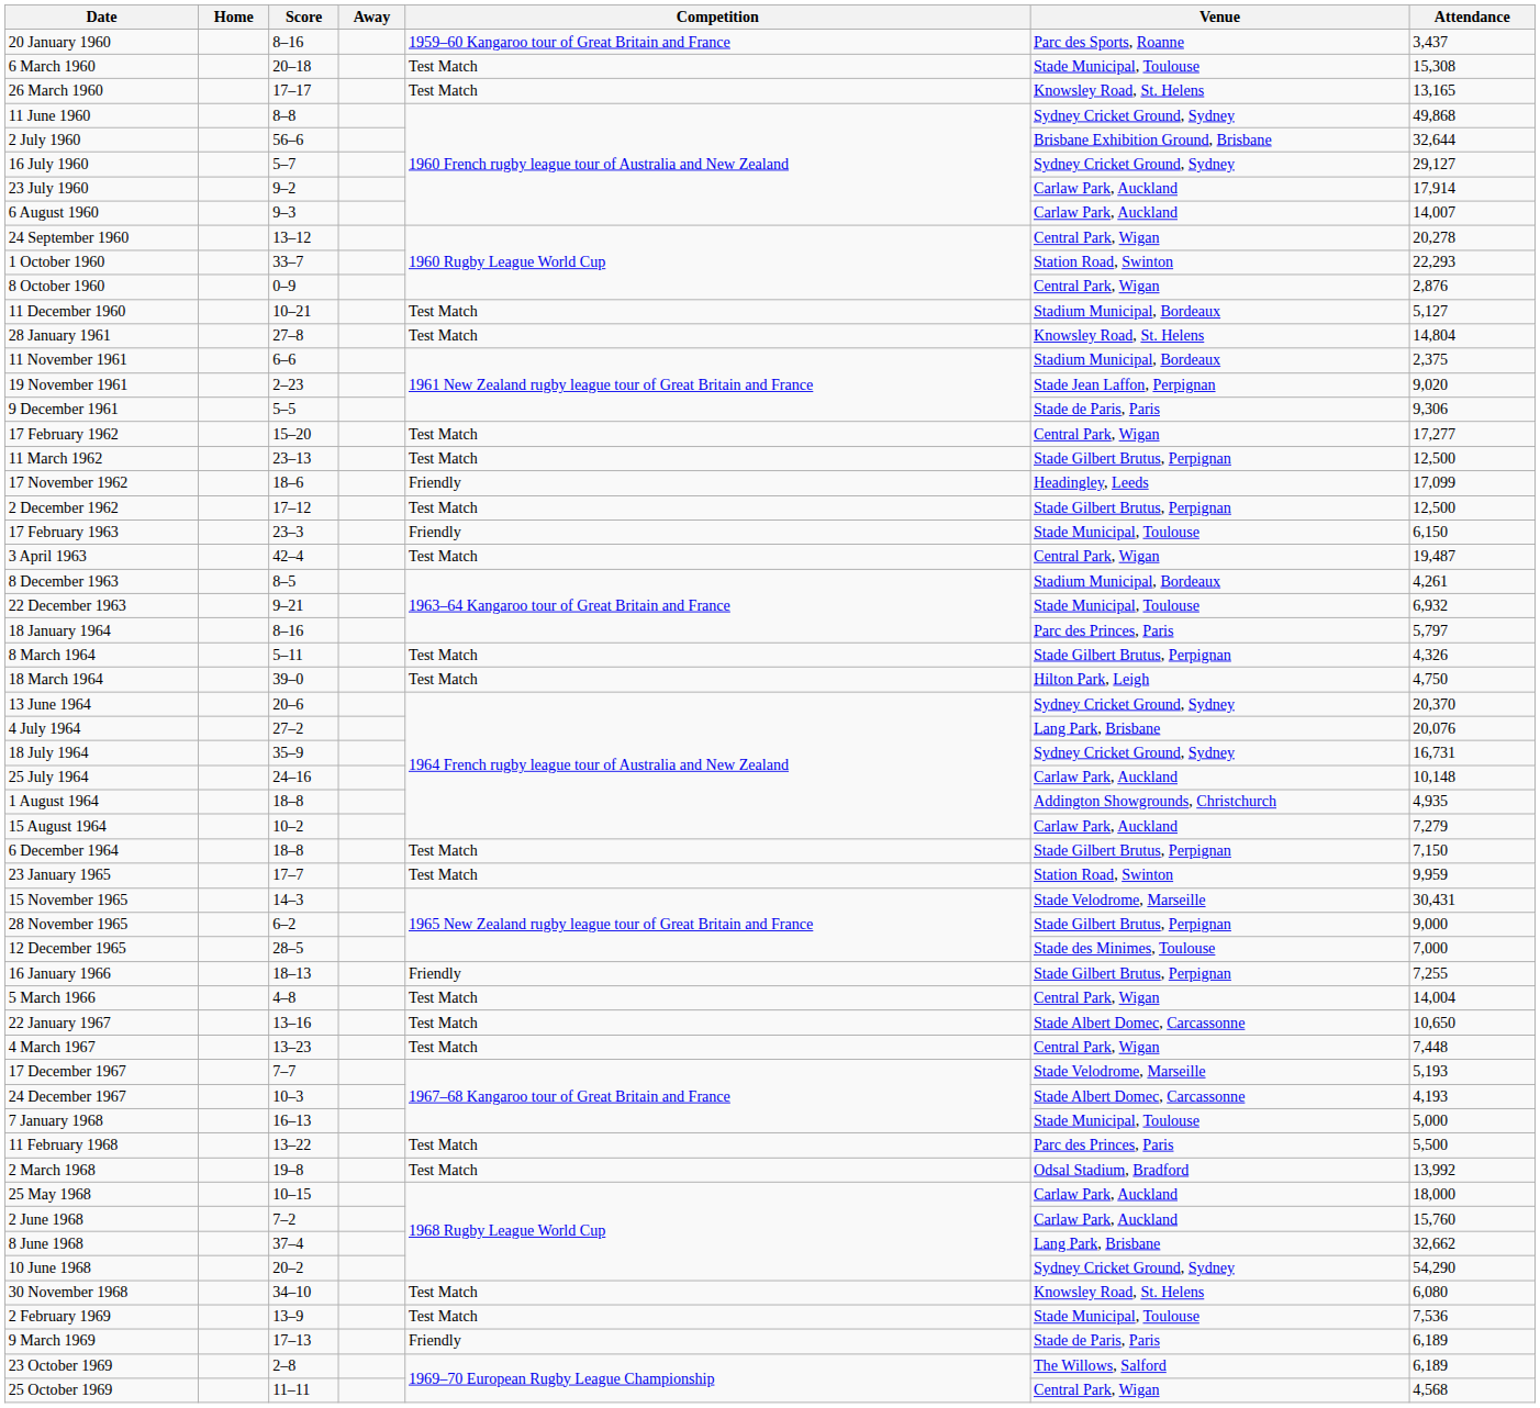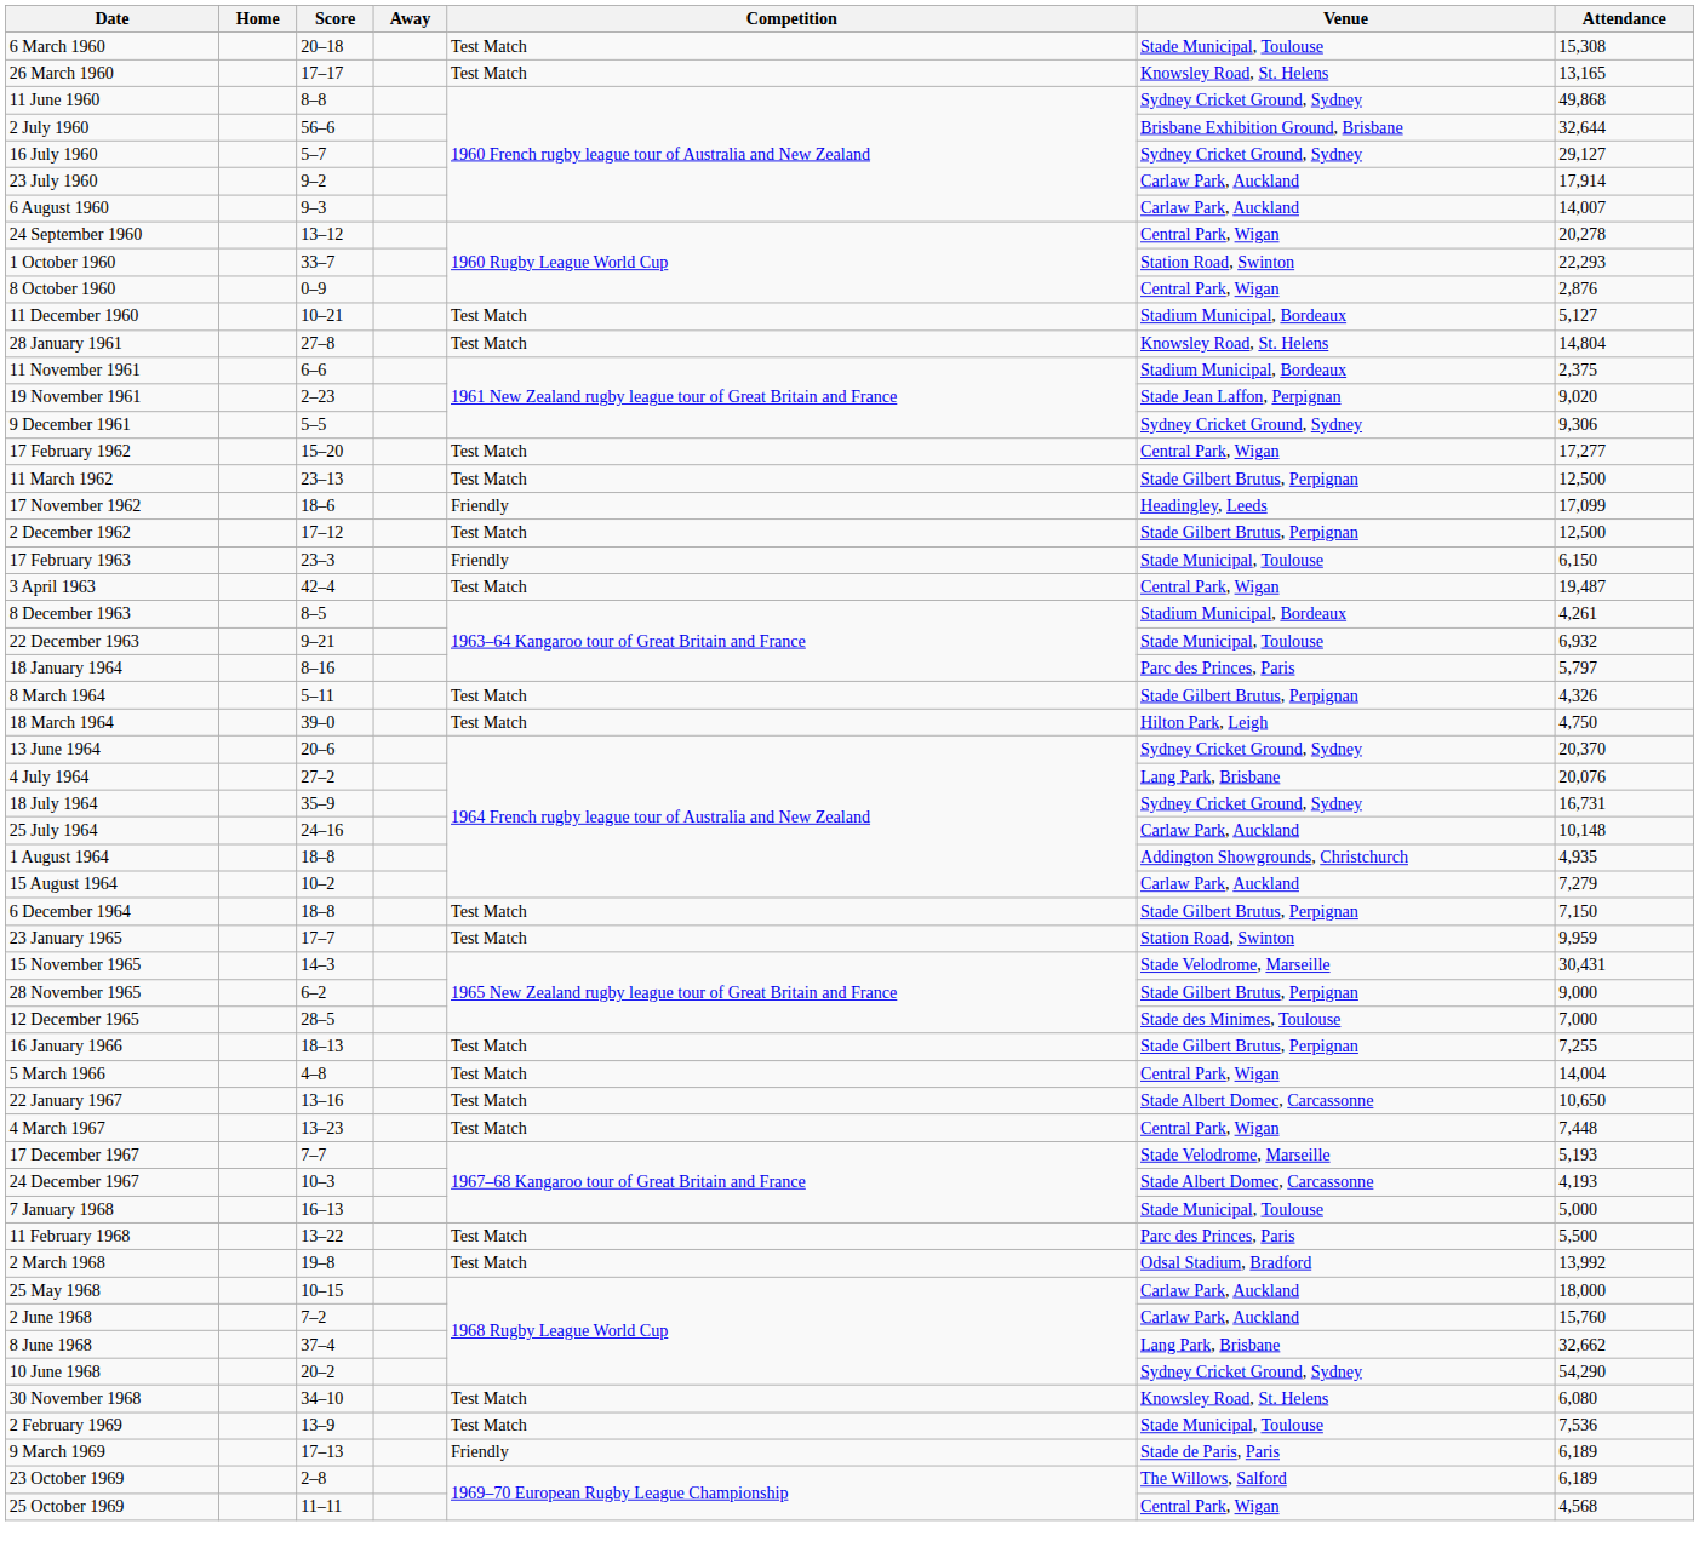 <table class="wikitable" width=100%>
 <tr bgcolor#bdb76b>
 <th>Date</th>
 <th>Home</th>
 <th>Score</th>
 <th>Away</th>
 <th>Competition</th>
 <th>Venue</th>
 <th>Attendance</th>
-</tr>
-<tr>
-<td>20 January 1960</td>
-<td></td>
-<td>8–16</td>
-<td></td>
-<td><a href='#'>1959–60 Kangaroo tour of Great Britain and France</a></td>
-<td> <a href='#'>Parc des Sports</a>, <a href='#'>Roanne</a></td>
-<td>3,437</td>
 </tr>
 <tr>
 <td>6 March 1960</td>
 <td></td>
 <td>20–18</td>
 <td></td>
 <td>Test Match</td>
 <td> <a href='#'>Stade Municipal</a>, <a href='#'>Toulouse</a></td>
 <td>15,308</td>
 </tr>
 <tr>
 <td>26 March 1960</td>
 <td></td>
 <td>17–17</td>
 <td></td>
 <td>Test Match</td>
 <td> <a href='#'>Knowsley Road</a>, <a href='#'>St. Helens</a></td>
 <td>13,165</td>
 </tr>
 <tr>
 <td>11 June 1960</td>
 <td></td>
 <td>8–8</td>
 <td></td>
 <td rowspan=5><a href='#'>1960 French rugby league tour of Australia and New Zealand</a></td>
 <td> <a href='#'>Sydney Cricket Ground</a>, <a href='#'>Sydney</a></td>
 <td>49,868</td>
 </tr>
 <tr>
 <td>2 July 1960</td>
 <td></td>
 <td>56–6</td>
 <td></td>
 <td> <a href='#'>Brisbane Exhibition Ground</a>, <a href='#'>Brisbane</a></td>
 <td>32,644</td>
 </tr>
 <tr>
 <td>16 July 1960</td>
 <td></td>
 <td>5–7</td>
 <td></td>
 <td> <a href='#'>Sydney Cricket Ground</a>, <a href='#'>Sydney</a></td>
 <td>29,127</td>
 </tr>
 <tr>
 <td>23 July 1960</td>
 <td></td>
 <td>9–2</td>
 <td></td>
 <td> <a href='#'>Carlaw Park</a>, <a href='#'>Auckland</a></td>
 <td>17,914</td>
 </tr>
 <tr>
 <td>6 August 1960</td>
 <td></td>
 <td>9–3</td>
 <td></td>
 <td> <a href='#'>Carlaw Park</a>, <a href='#'>Auckland</a></td>
 <td>14,007</td>
 </tr>
 <tr>
 <td>24 September 1960</td>
 <td></td>
 <td>13–12</td>
 <td></td>
 <td rowspan=3><a href='#'>1960 Rugby League World Cup</a></td>
 <td> <a href='#'>Central Park</a>, <a href='#'>Wigan</a></td>
 <td>20,278</td>
 </tr>
 <tr>
 <td>1 October 1960</td>
 <td></td>
 <td>33–7</td>
 <td></td>
 <td> <a href='#'>Station Road</a>, <a href='#'>Swinton</a></td>
 <td>22,293</td>
 </tr>
 <tr>
 <td>8 October 1960</td>
 <td></td>
 <td>0–9</td>
 <td></td>
 <td> <a href='#'>Central Park</a>, <a href='#'>Wigan</a></td>
 <td>2,876</td>
 </tr>
 <tr>
 <td>11 December 1960</td>
 <td></td>
 <td>10–21</td>
 <td></td>
 <td>Test Match</td>
 <td> <a href='#'>Stadium Municipal</a>, <a href='#'>Bordeaux</a></td>
 <td>5,127</td>
 </tr>
 <tr>
 <td>28 January 1961</td>
 <td></td>
 <td>27–8</td>
 <td></td>
 <td>Test Match</td>
 <td> <a href='#'>Knowsley Road</a>, <a href='#'>St. Helens</a></td>
 <td>14,804</td>
 </tr>
 <tr>
 <td>11 November 1961</td>
 <td></td>
 <td>6–6</td>
 <td></td>
 <td rowspan=3><a href='#'>1961 New Zealand rugby league tour of Great Britain and France</a></td>
 <td> <a href='#'>Stadium Municipal</a>, <a href='#'>Bordeaux</a></td>
 <td>2,375</td>
 </tr>
 <tr>
 <td>19 November 1961</td>
 <td></td>
 <td>2–23</td>
 <td></td>
 <td> <a href='#'>Stade Jean Laffon</a>, <a href='#'>Perpignan</a></td>
 <td>9,020</td>
 </tr>
 <tr>
 <td>9 December 1961</td>
 <td></td>
 <td>5–5</td>
 <td></td>
-<td> <a href='#'>Stade de Paris</a>, <a href='#'>Paris</a></td>
+<td> <a href='#'>Sydney Cricket Ground</a>, <a href='#'>Sydney</a></td>
 <td>9,306</td>
 </tr>
 <tr>
 <td>17 February 1962</td>
 <td></td>
 <td>15–20</td>
 <td></td>
 <td>Test Match</td>
 <td> <a href='#'>Central Park</a>, <a href='#'>Wigan</a></td>
 <td>17,277</td>
 </tr>
 <tr>
 <td>11 March 1962</td>
 <td></td>
 <td>23–13</td>
 <td></td>
 <td>Test Match</td>
 <td> <a href='#'>Stade Gilbert Brutus</a>, <a href='#'>Perpignan</a></td>
 <td>12,500</td>
 </tr>
 <tr>
 <td>17 November 1962</td>
 <td></td>
 <td>18–6</td>
 <td></td>
 <td>Friendly</td>
 <td> <a href='#'>Headingley</a>, <a href='#'>Leeds</a></td>
 <td>17,099</td>
 </tr>
 <tr>
 <td>2 December 1962</td>
 <td></td>
 <td>17–12</td>
 <td></td>
 <td>Test Match</td>
 <td> <a href='#'>Stade Gilbert Brutus</a>, <a href='#'>Perpignan</a></td>
 <td>12,500</td>
 </tr>
 <tr>
 <td>17 February 1963</td>
 <td></td>
 <td>23–3</td>
 <td></td>
 <td>Friendly</td>
 <td> <a href='#'>Stade Municipal</a>, <a href='#'>Toulouse</a></td>
 <td>6,150</td>
 </tr>
 <tr>
 <td>3 April 1963</td>
 <td></td>
 <td>42–4</td>
 <td></td>
 <td>Test Match</td>
 <td> <a href='#'>Central Park</a>, <a href='#'>Wigan</a></td>
 <td>19,487</td>
 </tr>
 <tr>
 <td>8 December 1963</td>
 <td></td>
 <td>8–5</td>
 <td></td>
 <td rowspan=3><a href='#'>1963–64 Kangaroo tour of Great Britain and France</a></td>
 <td> <a href='#'>Stadium Municipal</a>, <a href='#'>Bordeaux</a></td>
 <td>4,261</td>
 </tr>
 <tr>
 <td>22 December 1963</td>
 <td></td>
 <td>9–21</td>
 <td></td>
 <td> <a href='#'>Stade Municipal</a>, <a href='#'>Toulouse</a></td>
 <td>6,932</td>
 </tr>
 <tr>
 <td>18 January 1964</td>
 <td></td>
 <td>8–16</td>
 <td></td>
 <td> <a href='#'>Parc des Princes</a>, <a href='#'>Paris</a></td>
 <td>5,797</td>
 </tr>
 <tr>
 <td>8 March 1964</td>
 <td></td>
 <td>5–11</td>
 <td></td>
 <td>Test Match</td>
 <td> <a href='#'>Stade Gilbert Brutus</a>, <a href='#'>Perpignan</a></td>
 <td>4,326</td>
 </tr>
 <tr>
 <td>18 March 1964</td>
 <td></td>
 <td>39–0</td>
 <td></td>
 <td>Test Match</td>
 <td> <a href='#'>Hilton Park</a>, <a href='#'>Leigh</a></td>
 <td>4,750</td>
 </tr>
 <tr>
 <td>13 June 1964</td>
 <td></td>
 <td>20–6</td>
 <td></td>
 <td rowspan=6><a href='#'>1964 French rugby league tour of Australia and New Zealand</a></td>
 <td> <a href='#'>Sydney Cricket Ground</a>, <a href='#'>Sydney</a></td>
 <td>20,370</td>
 </tr>
 <tr>
 <td>4 July 1964</td>
 <td></td>
 <td>27–2</td>
 <td></td>
 <td> <a href='#'>Lang Park</a>, <a href='#'>Brisbane</a></td>
 <td>20,076</td>
 </tr>
 <tr>
 <td>18 July 1964</td>
 <td></td>
 <td>35–9</td>
 <td></td>
 <td> <a href='#'>Sydney Cricket Ground</a>, <a href='#'>Sydney</a></td>
 <td>16,731</td>
 </tr>
 <tr>
 <td>25 July 1964</td>
 <td></td>
 <td>24–16</td>
 <td></td>
 <td> <a href='#'>Carlaw Park</a>, <a href='#'>Auckland</a></td>
 <td>10,148</td>
 </tr>
 <tr>
 <td>1 August 1964</td>
 <td></td>
 <td>18–8</td>
 <td></td>
 <td> <a href='#'>Addington Showgrounds</a>, <a href='#'>Christchurch</a></td>
 <td>4,935</td>
 </tr>
 <tr>
 <td>15 August 1964</td>
 <td></td>
 <td>10–2</td>
 <td></td>
 <td> <a href='#'>Carlaw Park</a>, <a href='#'>Auckland</a></td>
 <td>7,279</td>
 </tr>
 <tr>
 <td>6 December 1964</td>
 <td></td>
 <td>18–8</td>
 <td></td>
 <td>Test Match</td>
 <td> <a href='#'>Stade Gilbert Brutus</a>, <a href='#'>Perpignan</a></td>
 <td>7,150</td>
 </tr>
 <tr>
 <td>23 January 1965</td>
 <td></td>
 <td>17–7</td>
 <td></td>
 <td>Test Match</td>
 <td> <a href='#'>Station Road</a>, <a href='#'>Swinton</a></td>
 <td>9,959</td>
 </tr>
 <tr>
 <td>15 November 1965</td>
 <td></td>
 <td>14–3</td>
 <td></td>
 <td rowspan=3><a href='#'>1965 New Zealand rugby league tour of Great Britain and France</a></td>
 <td> <a href='#'>Stade Velodrome</a>, <a href='#'>Marseille</a></td>
 <td>30,431</td>
 </tr>
 <tr>
 <td>28 November 1965</td>
 <td></td>
 <td>6–2</td>
 <td></td>
 <td> <a href='#'>Stade Gilbert Brutus</a>, <a href='#'>Perpignan</a></td>
 <td>9,000</td>
 </tr>
 <tr>
 <td>12 December 1965</td>
 <td></td>
 <td>28–5</td>
 <td></td>
 <td> <a href='#'>Stade des Minimes</a>, <a href='#'>Toulouse</a></td>
 <td>7,000</td>
 </tr>
 <tr>
 <td>16 January 1966</td>
 <td></td>
 <td>18–13</td>
 <td></td>
-<td>Friendly</td>
+<td>Test Match</td>
 <td> <a href='#'>Stade Gilbert Brutus</a>, <a href='#'>Perpignan</a></td>
 <td>7,255</td>
 </tr>
 <tr>
 <td>5 March 1966</td>
 <td></td>
 <td>4–8</td>
 <td></td>
 <td>Test Match</td>
 <td> <a href='#'>Central Park</a>, <a href='#'>Wigan</a></td>
 <td>14,004</td>
 </tr>
 <tr>
 <td>22 January 1967</td>
 <td></td>
 <td>13–16</td>
 <td></td>
 <td>Test Match</td>
 <td> <a href='#'>Stade Albert Domec</a>, <a href='#'>Carcassonne</a></td>
 <td>10,650</td>
 </tr>
 <tr>
 <td>4 March 1967</td>
 <td></td>
 <td>13–23</td>
 <td></td>
 <td>Test Match</td>
 <td> <a href='#'>Central Park</a>, <a href='#'>Wigan</a></td>
 <td>7,448</td>
 </tr>
 <tr>
 <td>17 December 1967</td>
 <td></td>
 <td>7–7</td>
 <td></td>
 <td rowspan=3><a href='#'>1967–68 Kangaroo tour of Great Britain and France</a></td>
 <td> <a href='#'>Stade Velodrome</a>, <a href='#'>Marseille</a></td>
 <td>5,193</td>
 </tr>
 <tr>
 <td>24 December 1967</td>
 <td></td>
 <td>10–3</td>
 <td></td>
 <td> <a href='#'>Stade Albert Domec</a>, <a href='#'>Carcassonne</a></td>
 <td>4,193</td>
 </tr>
 <tr>
 <td>7 January 1968</td>
 <td></td>
 <td>16–13</td>
 <td></td>
 <td> <a href='#'>Stade Municipal</a>, <a href='#'>Toulouse</a></td>
 <td>5,000</td>
 </tr>
 <tr>
 <td>11 February 1968</td>
 <td></td>
 <td>13–22</td>
 <td></td>
 <td>Test Match</td>
 <td> <a href='#'>Parc des Princes</a>, <a href='#'>Paris</a></td>
 <td>5,500</td>
 </tr>
 <tr>
 <td>2 March 1968</td>
 <td></td>
 <td>19–8</td>
 <td></td>
 <td>Test Match</td>
 <td> <a href='#'>Odsal Stadium</a>, <a href='#'>Bradford</a></td>
 <td>13,992</td>
 </tr>
 <tr>
 <td>25 May 1968</td>
 <td></td>
 <td>10–15</td>
 <td></td>
 <td rowspan=4><a href='#'>1968 Rugby League World Cup</a></td>
 <td> <a href='#'>Carlaw Park</a>, <a href='#'>Auckland</a></td>
 <td>18,000</td>
 </tr>
 <tr>
 <td>2 June 1968</td>
 <td></td>
 <td>7–2</td>
 <td></td>
 <td> <a href='#'>Carlaw Park</a>, <a href='#'>Auckland</a></td>
 <td>15,760</td>
 </tr>
 <tr>
 <td>8 June 1968</td>
 <td></td>
 <td>37–4</td>
 <td></td>
 <td> <a href='#'>Lang Park</a>, <a href='#'>Brisbane</a></td>
 <td>32,662</td>
 </tr>
 <tr>
 <td>10 June 1968</td>
 <td></td>
 <td>20–2</td>
 <td></td>
 <td> <a href='#'>Sydney Cricket Ground</a>, <a href='#'>Sydney</a></td>
 <td>54,290</td>
 </tr>
 <tr>
 <td>30 November 1968</td>
 <td></td>
 <td>34–10</td>
 <td></td>
 <td>Test Match</td>
 <td> <a href='#'>Knowsley Road</a>, <a href='#'>St. Helens</a></td>
 <td>6,080</td>
 </tr>
 <tr>
 <td>2 February 1969</td>
 <td></td>
 <td>13–9</td>
 <td></td>
 <td>Test Match</td>
 <td> <a href='#'>Stade Municipal</a>, <a href='#'>Toulouse</a></td>
 <td>7,536</td>
 </tr>
 <tr>
 <td>9 March 1969</td>
 <td></td>
 <td>17–13</td>
 <td></td>
 <td>Friendly</td>
 <td> <a href='#'>Stade de Paris</a>, <a href='#'>Paris</a></td>
 <td>6,189</td>
 </tr>
 <tr>
 <td>23 October 1969</td>
 <td></td>
 <td>2–8</td>
 <td></td>
 <td rowspan=2><a href='#'>1969–70 European Rugby League Championship</a></td>
 <td> <a href='#'>The Willows</a>, <a href='#'>Salford</a></td>
 <td>6,189</td>
 </tr>
 <tr>
 <td>25 October 1969</td>
 <td></td>
 <td>11–11</td>
 <td></td>
 <td> <a href='#'>Central Park</a>, <a href='#'>Wigan</a></td>
 <td>4,568</td>
 </tr>
 </table>
